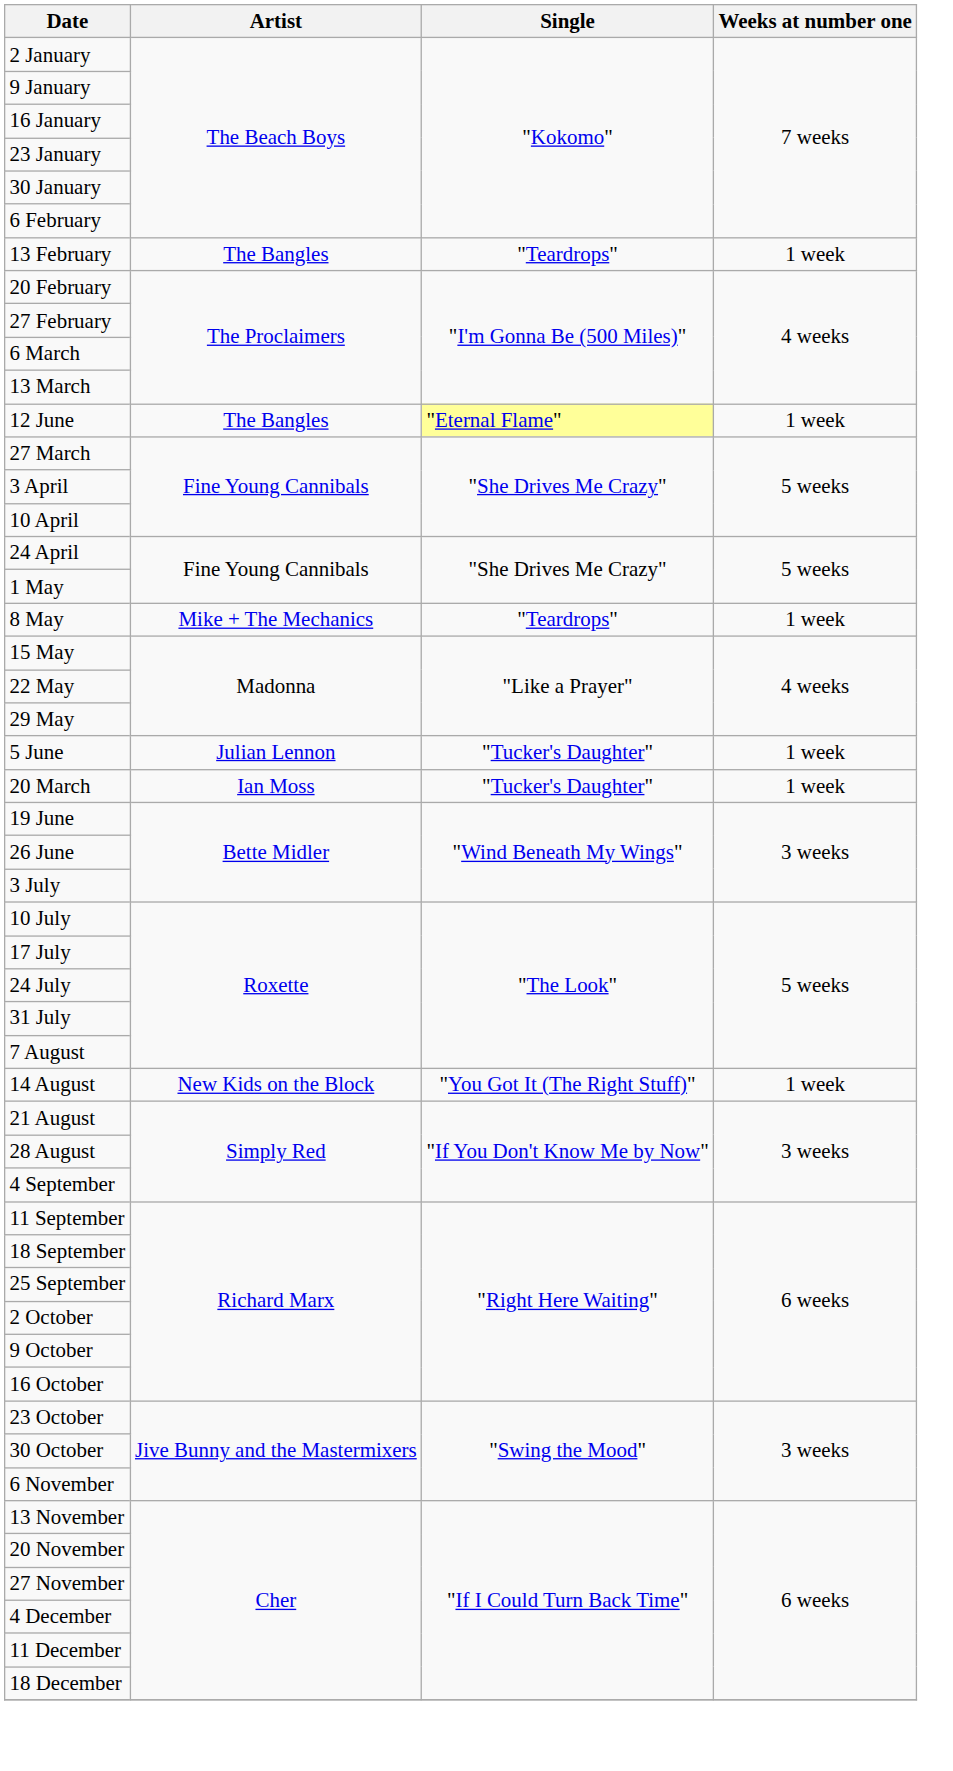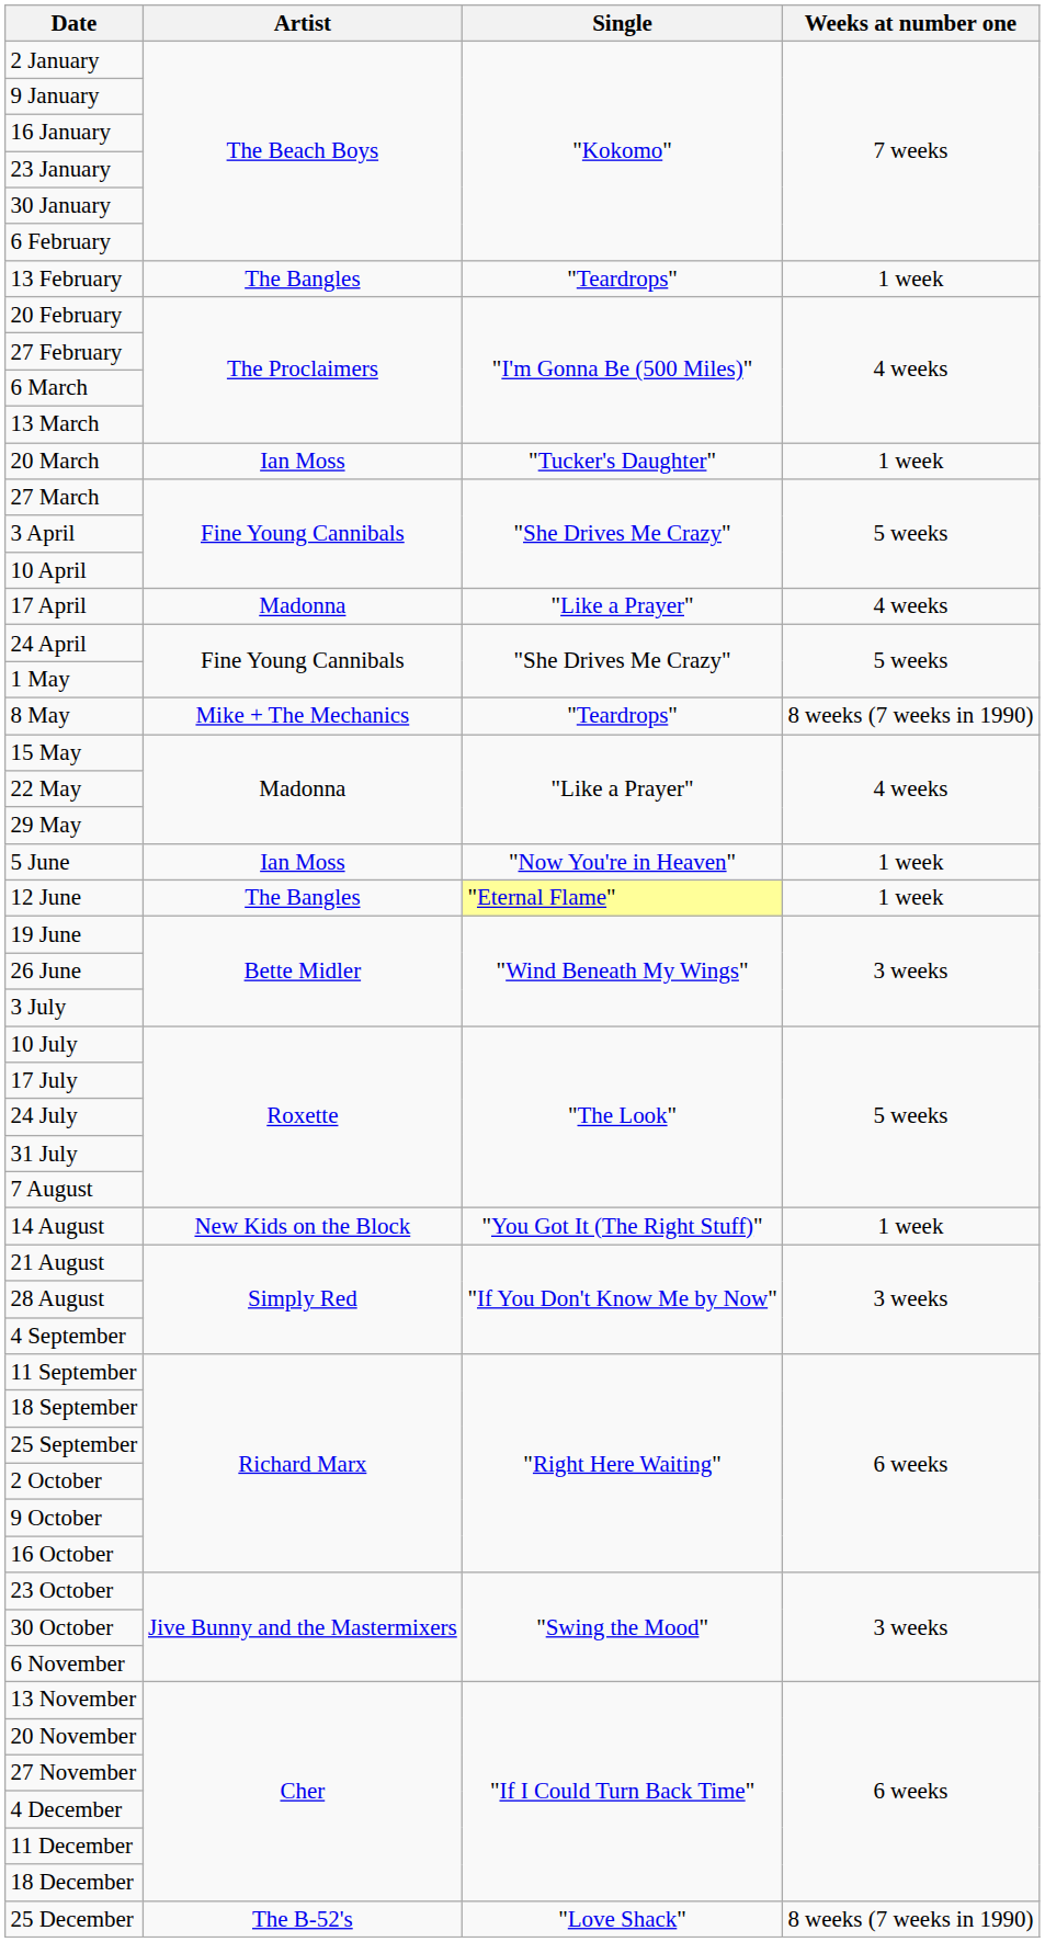 <table class="wikitable">
 <tr>
 <th>Date</th>
 <th>Artist</th>
 <th>Single</th>
 <th>Weeks at number one</th>
 </tr>
 <tr>
 <td>2 January</td>
 <td rowspan="6" align="center"><a href='#'>The Beach Boys</a></td>
 <td rowspan="6" align="center">"<a href='#'>Kokomo</a>"</td>
 <td rowspan="6" align="center">7 weeks</td>
 </tr>
 <tr>
 <td>9 January</td>
 </tr>
 <tr>
 <td>16 January</td>
 </tr>
 <tr>
 <td>23 January</td>
 </tr>
 <tr>
 <td>30 January</td>
 </tr>
 <tr>
 <td>6 February</td>
 </tr>
 <tr>
 <td>13 February</td>
 <td align="center"><a href='#'>The Bangles</a></td>
 <td align="center">"<a href='#'>Teardrops</a>"</td>
 <td align="center">1 week</td>
 </tr>
 <tr>
 <td>20 February</td>
 <td rowspan="4" align="center"><a href='#'>The Proclaimers</a></td>
 <td rowspan="4" align="center">"<a href='#'>I'm Gonna Be (500 Miles)</a>"</td>
 <td rowspan="4" align="center">4 weeks</td>
 </tr>
 <tr>
 <td>27 February</td>
 </tr>
 <tr>
 <td>6 March</td>
 </tr>
 <tr>
 <td>13 March</td>
 </tr>
 <tr>
-<td>12 June</td>
-<td align="center"><a href='#'>The Bangles</a></td>
-<td bgcolor=#FFFF99 align="left" align="center">"<a href='#'>Eternal Flame</a>"</td>
+<td>20 March</td>
+<td align="center"><a href='#'>Ian Moss</a></td>
+<td align="center">"<a href='#'>Tucker's Daughter</a>"</td>
 <td align="center">1 week</td>
 </tr>
 <tr>
 <td>27 March</td>
 <td rowspan="3" align="center"><a href='#'>Fine Young Cannibals</a></td>
 <td rowspan="3" align="center">"<a href='#'>She Drives Me Crazy</a>"</td>
 <td rowspan="3" align="center">5 weeks</td>
 </tr>
 <tr>
 <td>3 April</td>
 </tr>
 <tr>
 <td>10 April</td>
 </tr>
 <tr>
+<td>17 April</td>
+<td align="center"><a href='#'>Madonna</a></td>
+<td align="center">"<a href='#'>Like a Prayer</a>"</td>
+<td align="center">4 weeks</td>
+</tr>
+<tr>
 <td>24 April</td>
 <td rowspan="2" align="center">Fine Young Cannibals</td>
 <td rowspan="2" align="center">"She Drives Me Crazy"</td>
 <td rowspan="2" align="center">5 weeks</td>
 </tr>
 <tr>
 <td>1 May</td>
 </tr>
 <tr>
 <td>8 May</td>
 <td align="center"><a href='#'>Mike + The Mechanics</a></td>
 <td align="center">"<a href='#'>Teardrops</a>"</td>
-<td align="center">1 week</td>
+<td align="center">8 weeks (7 weeks in 1990)</td>
 </tr>
 <tr>
 <td>15 May</td>
 <td rowspan="3" align="center">Madonna</td>
 <td rowspan="3" align="center">"Like a Prayer"</td>
 <td rowspan="3" align="center">4 weeks</td>
 </tr>
 <tr>
 <td>22 May</td>
 </tr>
 <tr>
 <td>29 May</td>
 </tr>
 <tr>
 <td>5 June</td>
-<td align="center"><a href='#'>Julian Lennon</a></td>
-<td align="center">"<a href='#'>Tucker's Daughter</a>"</td>
+<td align="center"><a href='#'>Ian Moss</a></td>
+<td align="center">"<a href='#'>Now You're in Heaven</a>"</td>
 <td align="center">1 week</td>
 </tr>
 <tr>
-<td>20 March</td>
-<td align="center"><a href='#'>Ian Moss</a></td>
-<td align="center">"<a href='#'>Tucker's Daughter</a>"</td>
+<td>12 June</td>
+<td align="center"><a href='#'>The Bangles</a></td>
+<td bgcolor=#FFFF99 align="left" align="center">"<a href='#'>Eternal Flame</a>"</td>
 <td align="center">1 week</td>
 </tr>
 <tr>
 <td>19 June</td>
 <td rowspan="3" align="center"><a href='#'>Bette Midler</a></td>
 <td rowspan="3" align="center">"<a href='#'>Wind Beneath My Wings</a>"</td>
 <td rowspan="3" align="center">3 weeks</td>
 </tr>
 <tr>
 <td>26 June</td>
 </tr>
 <tr>
 <td>3 July</td>
 </tr>
 <tr>
 <td>10 July</td>
 <td rowspan="5" align="center"><a href='#'>Roxette</a></td>
 <td rowspan="5" align="center">"<a href='#'>The Look</a>"</td>
 <td rowspan="5" align="center">5 weeks</td>
 </tr>
 <tr>
 <td>17 July</td>
 </tr>
 <tr>
 <td>24 July</td>
 </tr>
 <tr>
 <td>31 July</td>
 </tr>
 <tr>
 <td>7 August</td>
 </tr>
 <tr>
 <td>14 August</td>
 <td align="center"><a href='#'>New Kids on the Block</a></td>
 <td align="center">"<a href='#'>You Got It (The Right Stuff)</a>"</td>
 <td align="center">1 week</td>
 </tr>
 <tr>
 <td>21 August</td>
 <td rowspan="3" align="center"><a href='#'>Simply Red</a></td>
 <td rowspan="3" align="center">"<a href='#'>If You Don't Know Me by Now</a>"</td>
 <td rowspan="3" align="center">3 weeks</td>
 </tr>
 <tr>
 <td>28 August</td>
 </tr>
 <tr>
 <td>4 September</td>
 </tr>
 <tr>
 <td>11 September</td>
 <td rowspan="6" align="center"><a href='#'>Richard Marx</a></td>
 <td rowspan="6" align="center">"<a href='#'>Right Here Waiting</a>"</td>
 <td rowspan="6" align="center">6 weeks</td>
 </tr>
 <tr>
 <td>18 September</td>
 </tr>
 <tr>
 <td>25 September</td>
 </tr>
 <tr>
 <td>2 October</td>
 </tr>
 <tr>
 <td>9 October</td>
 </tr>
 <tr>
 <td>16 October</td>
 </tr>
 <tr>
 <td>23 October</td>
 <td rowspan="3" align="center"><a href='#'>Jive Bunny and the Mastermixers</a></td>
 <td rowspan="3" align="center">"<a href='#'>Swing the Mood</a>"</td>
 <td rowspan="3" align="center">3 weeks</td>
 </tr>
 <tr>
 <td>30 October</td>
 </tr>
 <tr>
 <td>6 November</td>
 </tr>
 <tr>
 <td>13 November</td>
 <td rowspan="6" align="center"><a href='#'>Cher</a></td>
 <td rowspan="6" align="center">"<a href='#'>If I Could Turn Back Time</a>"</td>
 <td rowspan="6" align="center">6 weeks</td>
 </tr>
 <tr>
 <td>20 November</td>
 </tr>
 <tr>
 <td>27 November</td>
 </tr>
 <tr>
 <td>4 December</td>
 </tr>
 <tr>
 <td>11 December</td>
 </tr>
 <tr>
 <td>18 December</td>
 </tr>
 <tr>
+<td>25 December</td>
+<td align="center"><a href='#'>The B-52's</a></td>
+<td align="center">"<a href='#'>Love Shack</a>"</td>
+<td align="center">8 weeks (7 weeks in 1990)</td>
+</tr>
+<tr>
 </tr>
 </table>
